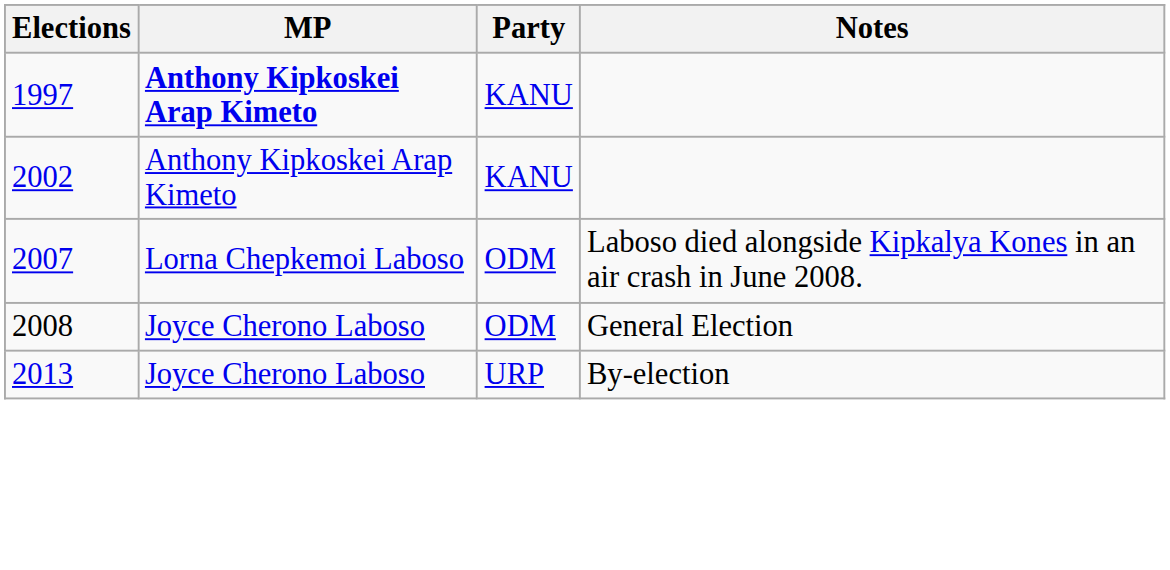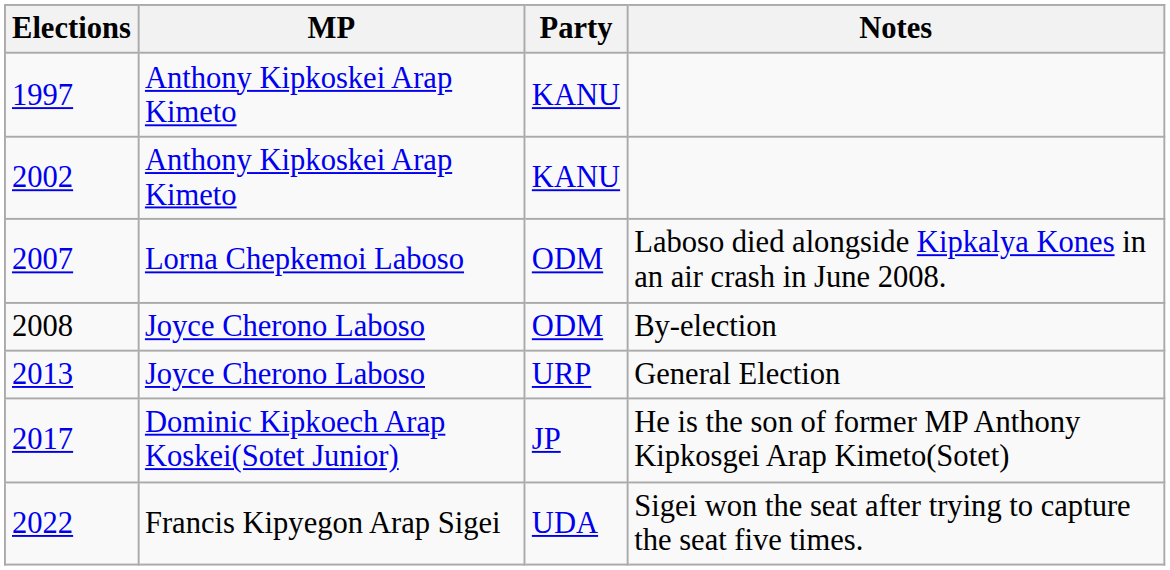 <table class="wikitable">
 <tr>
 <th>Elections</th>
 <th>MP </th>
 <th>Party</th>
 <th>Notes</th>
 </tr>
 <tr>
 <td><a href='#'>1997</a></td>
-<td><strong><a href='#'>Anthony Kipkoskei Arap Kimeto</a></strong></td>
+<td><a href='#'>Anthony Kipkoskei Arap Kimeto</a></td>
 <td><a href='#'>KANU</a></td>
 <td></td>
 </tr>
 <tr>
 <td><a href='#'>2002</a></td>
 <td><a href='#'>Anthony Kipkoskei Arap Kimeto</a></td>
 <td><a href='#'>KANU</a></td>
 <td></td>
 </tr>
 <tr>
 <td><a href='#'>2007</a></td>
 <td><a href='#'>Lorna Chepkemoi Laboso</a></td>
 <td><a href='#'>ODM</a></td>
 <td>Laboso died alongside <a href='#'>Kipkalya Kones</a> in an air crash in June 2008. </td>
 </tr>
 <tr>
 <td>2008</td>
 <td><a href='#'>Joyce Cherono Laboso</a></td>
 <td><a href='#'>ODM</a></td>
-<td>General Election </td>
+<td>By-election </td>
 </tr>
 <tr>
 <td><a href='#'>2013</a></td>
 <td><a href='#'>Joyce Cherono Laboso</a></td>
 <td><a href='#'>URP</a></td>
-<td>By-election </td>
+<td>General Election </td>
+</tr>
+<tr>
+<td><a href='#'>2017</a></td>
+<td><a href='#'>Dominic Kipkoech Arap Koskei(Sotet Junior)</a></td>
+<td><a href='#'>JP</a></td>
+<td>He is the son of former MP Anthony Kipkosgei Arap Kimeto(Sotet)</td>
+</tr>
+<tr>
+<td><a href='#'>2022</a></td>
+<td Francis Sigei>Francis Kipyegon Arap Sigei</td>
+<td><a href='#'>UDA</a></td>
+<td>Sigei won the seat after trying to capture the seat five times.</td>
 </tr>
 </table>
